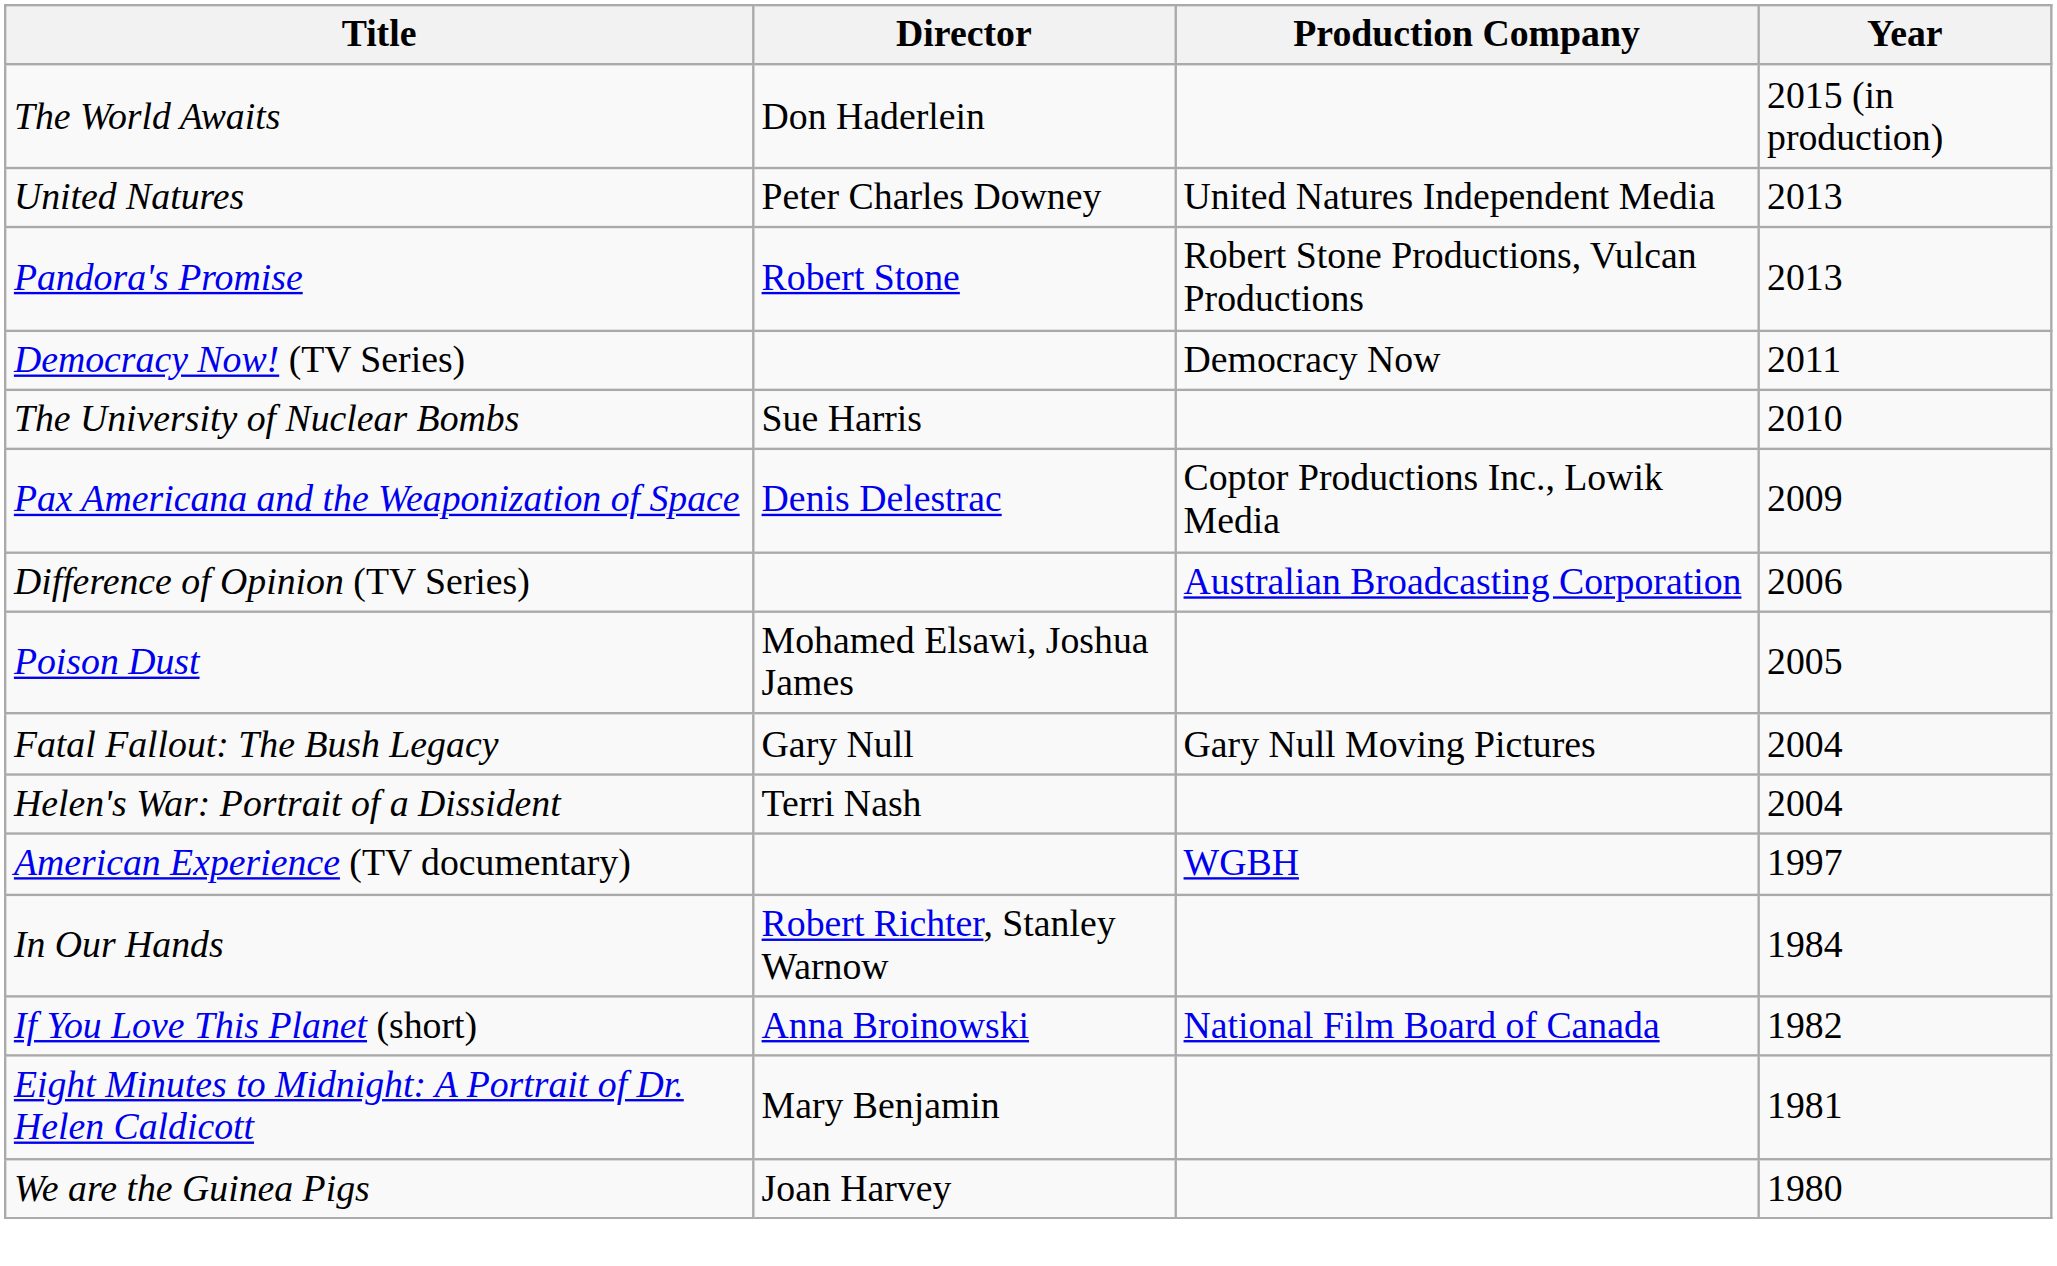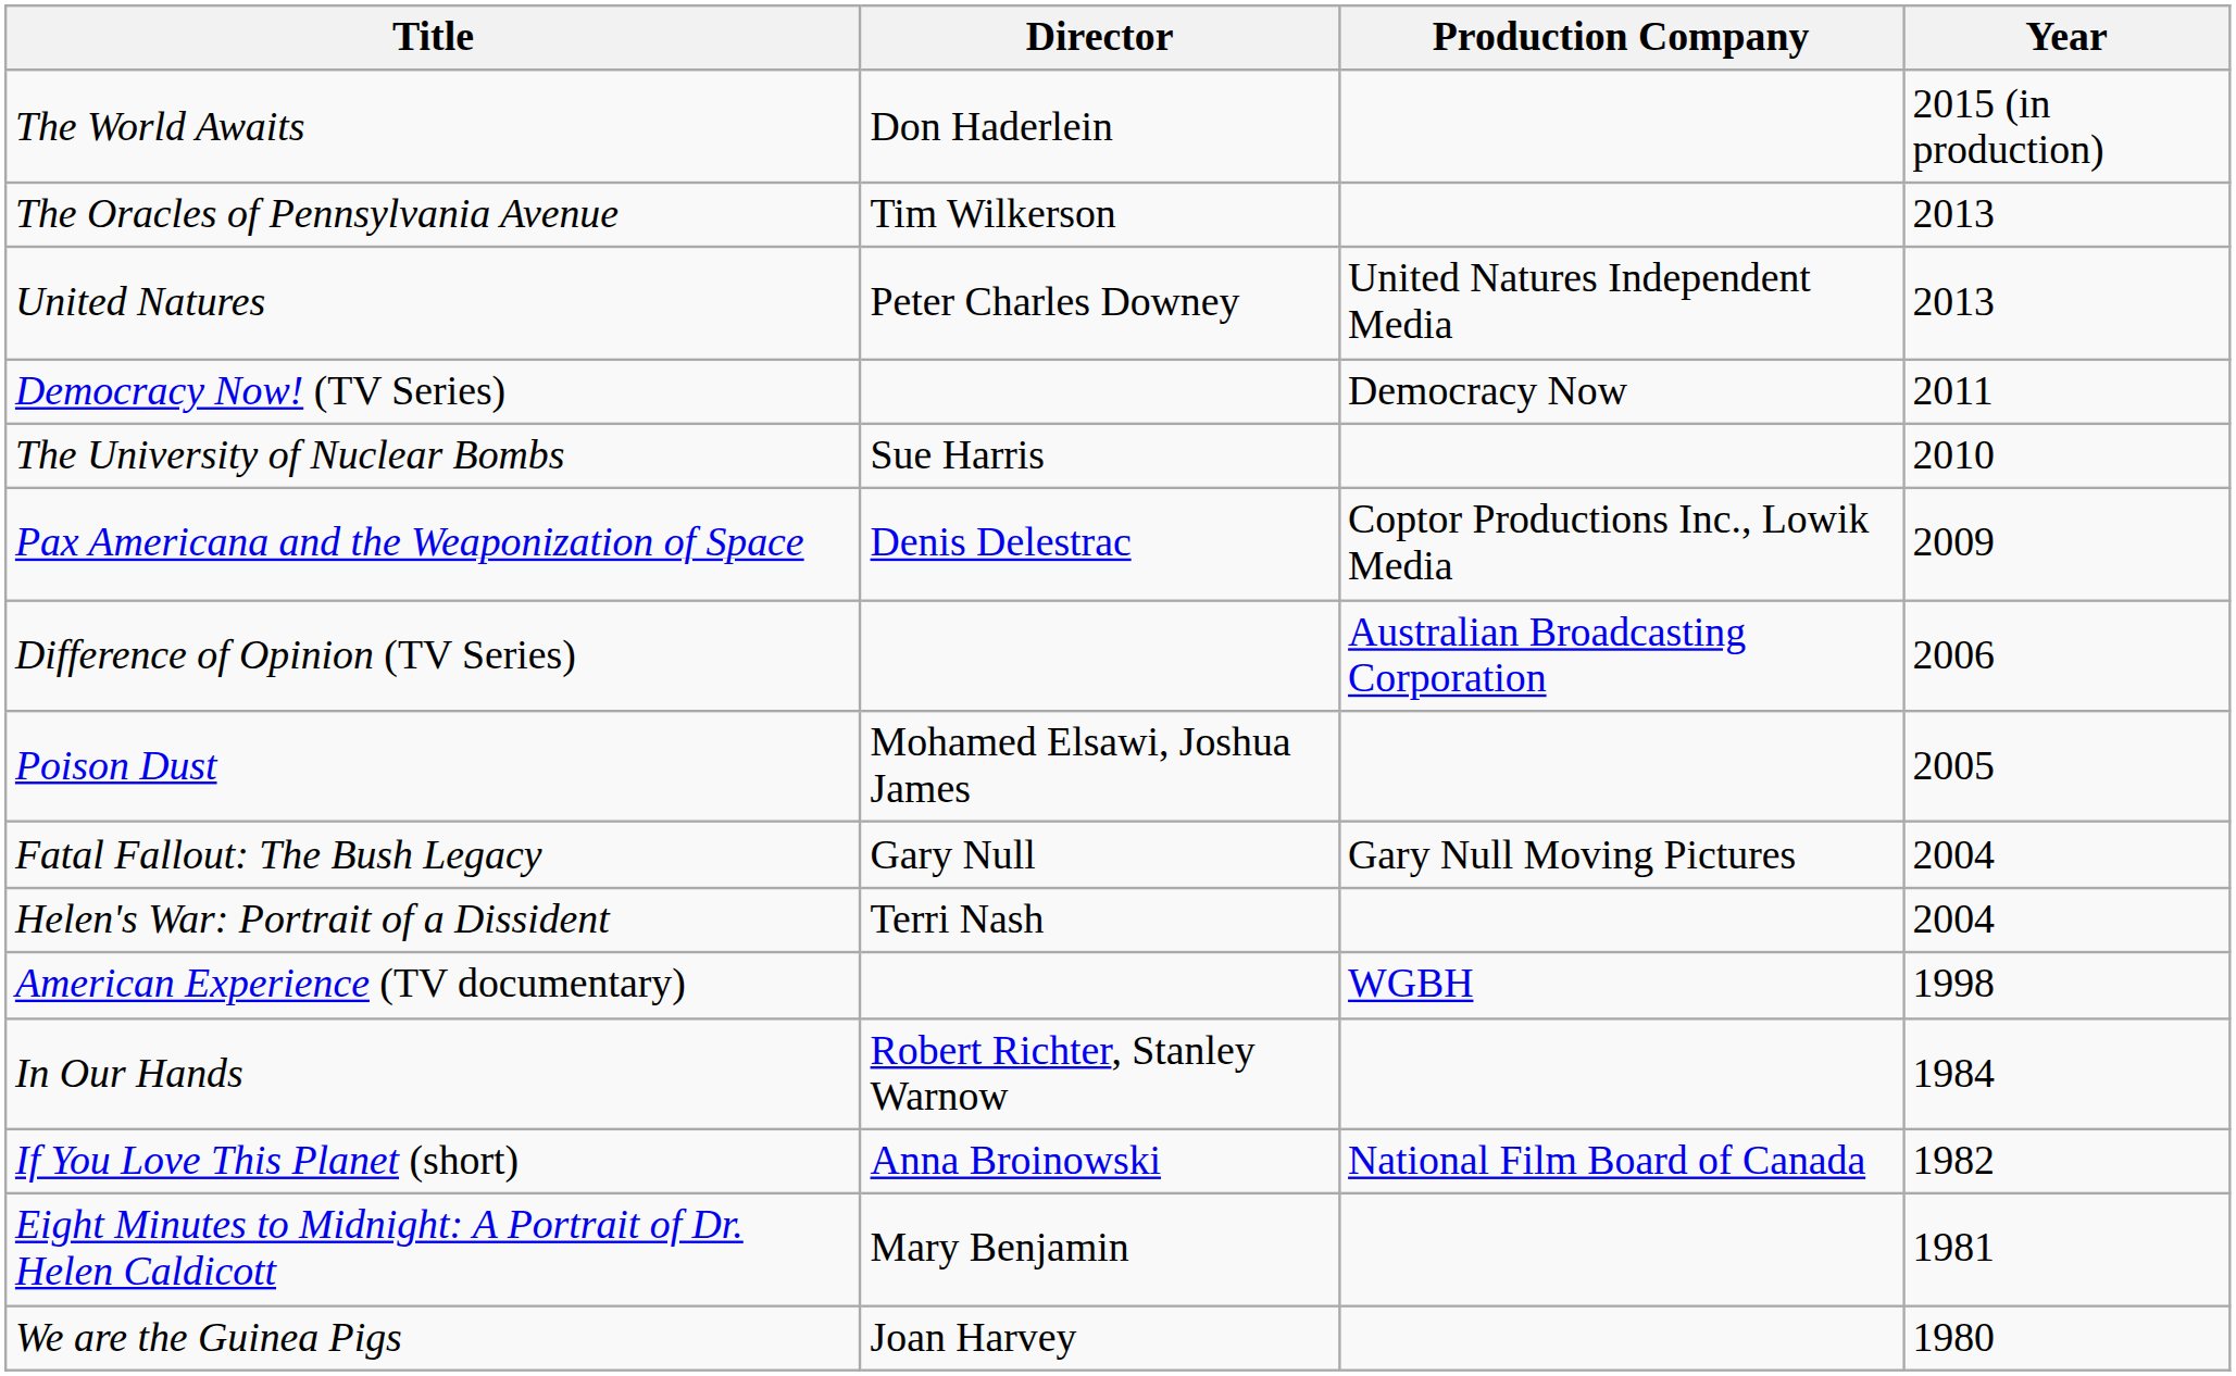 <table class="wikitable">
 <tr>
 <th>Title</th>
 <th>Director</th>
 <th>Production Company</th>
 <th>Year</th>
 </tr>
 <tr>
 <td><em>The World Awaits</em></td>
 <td>Don Haderlein</td>
 <td></td>
 <td>2015 (in production)</td>
 </tr>
 <tr>
+<td><em>The Oracles of Pennsylvania Avenue</em></td>
+<td>Tim Wilkerson</td>
+<td></td>
+<td>2013</td>
+</tr>
+<tr>
 <td><em>United Natures</em></td>
 <td>Peter Charles Downey</td>
 <td>United Natures Independent Media</td>
-<td>2013</td>
-</tr>
-<tr>
-<td><em><a href='#'>Pandora's Promise</a></em></td>
-<td><a href='#'>Robert Stone</a></td>
-<td>Robert Stone Productions, Vulcan Productions</td>
 <td>2013</td>
 </tr>
 <tr>
 <td><em><a href='#'>Democracy Now!</a></em> (TV Series)</td>
 <td></td>
 <td>Democracy Now</td>
 <td>2011</td>
 </tr>
 <tr>
 <td><em>The University of Nuclear Bombs</em></td>
 <td>Sue Harris</td>
 <td></td>
 <td>2010</td>
 </tr>
 <tr>
 <td><em><a href='#'>Pax Americana and the Weaponization of Space</a></em></td>
 <td><a href='#'>Denis Delestrac</a></td>
 <td>Coptor Productions Inc., Lowik Media</td>
 <td>2009</td>
 </tr>
 <tr>
 <td><em>Difference of Opinion</em> (TV Series)</td>
 <td></td>
 <td><a href='#'>Australian Broadcasting Corporation</a></td>
 <td>2006</td>
 </tr>
 <tr>
 <td><em><a href='#'>Poison Dust</a></em></td>
 <td>Mohamed Elsawi, Joshua James</td>
 <td></td>
 <td>2005</td>
 </tr>
 <tr>
 <td><em>Fatal Fallout: The Bush Legacy</em></td>
 <td>Gary Null</td>
 <td>Gary Null Moving Pictures</td>
 <td>2004</td>
 </tr>
 <tr>
 <td><em>Helen's War: Portrait of a Dissident</em></td>
 <td>Terri Nash</td>
 <td></td>
 <td>2004</td>
 </tr>
 <tr>
 <td><em><a href='#'>American Experience</a></em> (TV documentary)</td>
 <td></td>
 <td><a href='#'>WGBH</a></td>
-<td>1997</td>
+<td>1998</td>
 </tr>
 <tr>
 <td><em>In Our Hands</em></td>
 <td><a href='#'>Robert Richter</a>,  Stanley Warnow</td>
 <td></td>
 <td>1984</td>
 </tr>
 <tr>
 <td><em><a href='#'>If You Love This Planet</a></em> (short)</td>
 <td><a href='#'>Anna Broinowski</a></td>
 <td><a href='#'>National Film Board of Canada</a></td>
 <td>1982</td>
 </tr>
 <tr>
 <td><em><a href='#'>Eight Minutes to Midnight: A Portrait of Dr. Helen Caldicott</a></em></td>
 <td>Mary Benjamin</td>
 <td></td>
 <td>1981</td>
 </tr>
 <tr>
 <td><em>We are the Guinea Pigs</em></td>
 <td>Joan Harvey</td>
 <td></td>
 <td>1980</td>
 </tr>
 </table>
